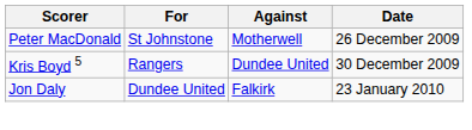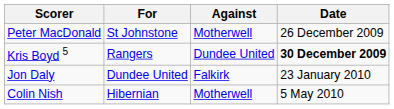 <table class="wikitable">
 <tr>
 <th>Scorer</th>
 <th>For</th>
 <th>Against</th>
 <th>Date</th>
 </tr>
 <tr>
 <td> <a href='#'>Peter MacDonald</a></td>
 <td><a href='#'>St Johnstone</a></td>
 <td><a href='#'>Motherwell</a></td>
 <td>26 December 2009</td>
 </tr>
 <tr>
 <td> <a href='#'>Kris Boyd</a> <sup>5</sup></td>
 <td><a href='#'>Rangers</a></td>
 <td><a href='#'>Dundee United</a></td>
-<td>30 December 2009</td>
+<td><strong>30 December 2009</strong></td>
 </tr>
 <tr>
 <td> <a href='#'>Jon Daly</a></td>
 <td><a href='#'>Dundee United</a></td>
 <td><a href='#'>Falkirk</a></td>
 <td>23 January 2010</td>
 </tr>
+<tr>
+<td> <a href='#'>Colin Nish</a></td>
+<td><a href='#'>Hibernian</a></td>
+<td><a href='#'>Motherwell</a></td>
+<td>5 May 2010</td>
+</tr>
 </table>
